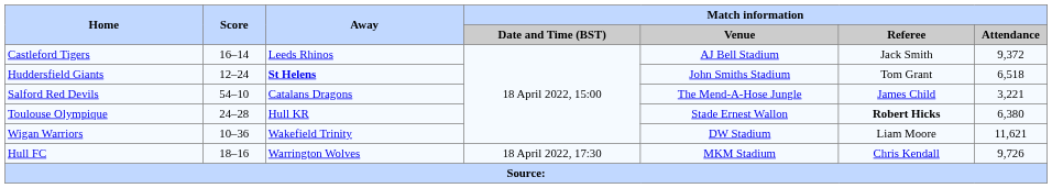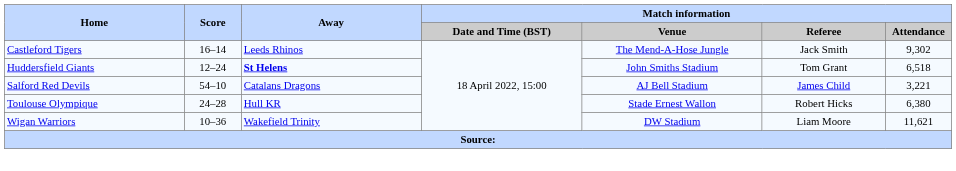 <table border=1 style="border-collapse:collapse; font-size:90%; text-align:center;" cellpadding=3 cellspacing=0 width=100%>
 <tr style="background:#C1D8ff;">
 <th scope="col" rowspan=2 width=19%>Home</th>
 <th scope="col" rowspan=2 width=6%>Score</th>
 <th scope="col" rowspan=2 width=19%>Away</th>
 <th colspan=4>Match information</th>
 </tr>
 <tr style="background:#CCCCCC;">
 <th scope="col" width=17%>Date and Time (BST)</th>
 <th scope="col" width=19%>Venue</th>
 <th scope="col" width=13%>Referee</th>
 <th scope="col" width=7%>Attendance</th>
 </tr>
 <tr style="background:#F5FAFF;">
 <td style="text-align:left;"> <a href='#'>Castleford Tigers</a></td>
 <td>16–14</td>
 <td style="text-align:left;"> <a href='#'>Leeds Rhinos</a></td>
 <td Rowspan=5>18 April 2022, 15:00</td>
-<td><a href='#'>AJ Bell Stadium</a></td>
+<td><a href='#'>The Mend-A-Hose Jungle</a></td>
 <td>Jack Smith</td>
-<td>9,372</td>
+<td>9,302</td>
 </tr>
 <tr style="background:#F5FAFF;">
 <td style="text-align:left;"> <a href='#'>Huddersfield Giants</a></td>
 <td>12–24</td>
 <td style="text-align:left;"><strong> <a href='#'>St Helens</a></strong></td>
 <td><a href='#'>John Smiths Stadium</a></td>
 <td>Tom Grant</td>
 <td>6,518</td>
 </tr>
 <tr style="background:#F5FAFF;">
 <td style="text-align:left;"> <a href='#'>Salford Red Devils</a></td>
 <td>54–10</td>
 <td style="text-align:left;"> <a href='#'>Catalans Dragons</a></td>
-<td><a href='#'>The Mend-A-Hose Jungle</a></td>
+<td><a href='#'>AJ Bell Stadium</a></td>
 <td><a href='#'>James Child</a></td>
 <td>3,221</td>
 </tr>
 <tr style="background:#F5FAFF;">
 <td style="text-align:left;"> <a href='#'>Toulouse Olympique</a></td>
 <td>24–28</td>
 <td style="text-align:left;"> <a href='#'>Hull KR</a></td>
 <td><a href='#'>Stade Ernest Wallon</a></td>
-<td><strong>Robert Hicks</strong></td>
+<td>Robert Hicks</td>
 <td>6,380</td>
 </tr>
 <tr style="background:#F5FAFF;">
 <td style="text-align:left;"> <a href='#'>Wigan Warriors</a></td>
 <td>10–36</td>
 <td style="text-align:left;"> <a href='#'>Wakefield Trinity</a></td>
 <td><a href='#'>DW Stadium</a></td>
 <td>Liam Moore</td>
 <td>11,621</td>
 </tr>
-<tr style="background:#F5FAFF;">
-<td style="text-align:left;"> <a href='#'>Hull FC</a></td>
-<td>18–16</td>
-<td style="text-align:left;"> <a href='#'>Warrington Wolves</a></td>
-<td>18 April 2022, 17:30</td>
-<td><a href='#'>MKM Stadium</a></td>
-<td><a href='#'>Chris Kendall</a></td>
-<td>9,726</td>
-</tr>
 <tr style="background:#c1d8ff;">
 <th colspan=7>Source:</th>
 </tr>
 </table>
